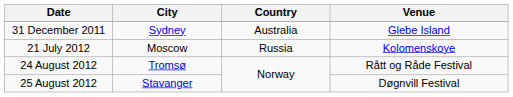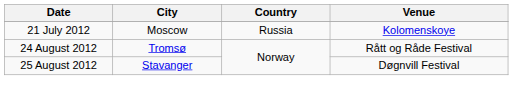 <table class="wikitable" style="text-align:center">
 <tr>
 <th style="width:150px;">Date</th>
 <th style="width:150px;">City</th>
 <th style="width:150px;">Country</th>
 <th style="width:250px;">Venue</th>
 </tr>
 <tr bgcolor="#DDDDDD">
-</tr>
-<tr>
-<td>31 December 2011</td>
-<td><a href='#'>Sydney</a></td>
-<td>Australia</td>
-<td><a href='#'>Glebe Island</a></td>
 </tr>
 <tr>
 <td>21 July 2012</td>
 <td>Moscow</td>
 <td>Russia</td>
 <td><a href='#'>Kolomenskoye</a></td>
 </tr>
 <tr>
 <td>24 August 2012</td>
 <td><a href='#'>Tromsø</a></td>
 <td rowspan="2">Norway</td>
 <td>Rått og Råde Festival</td>
 </tr>
 <tr>
 <td>25 August 2012</td>
 <td><a href='#'>Stavanger</a></td>
 <td>Døgnvill Festival</td>
 </tr>
 </table>
